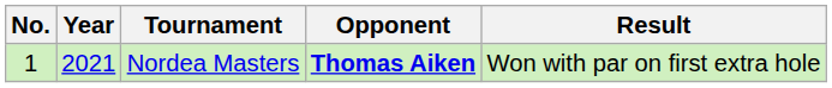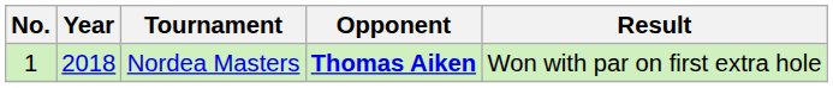 <table class="wikitable" style="font-size:95%;">
 <tr>
 <th>No.</th>
 <th>Year</th>
 <th>Tournament</th>
 <th>Opponent</th>
 <th>Result</th>
 </tr>
 <tr style="background:#D0F0C0;">
 <td align=center>1</td>
-<td><a href='#'>2021</a></td>
+<td><a href='#'>2018</a></td>
 <td><a href='#'>Nordea Masters</a></td>
 <td><strong> <a href='#'>Thomas Aiken</a></strong></td>
 <td>Won with par on first extra hole</td>
 </tr>
 </table>
